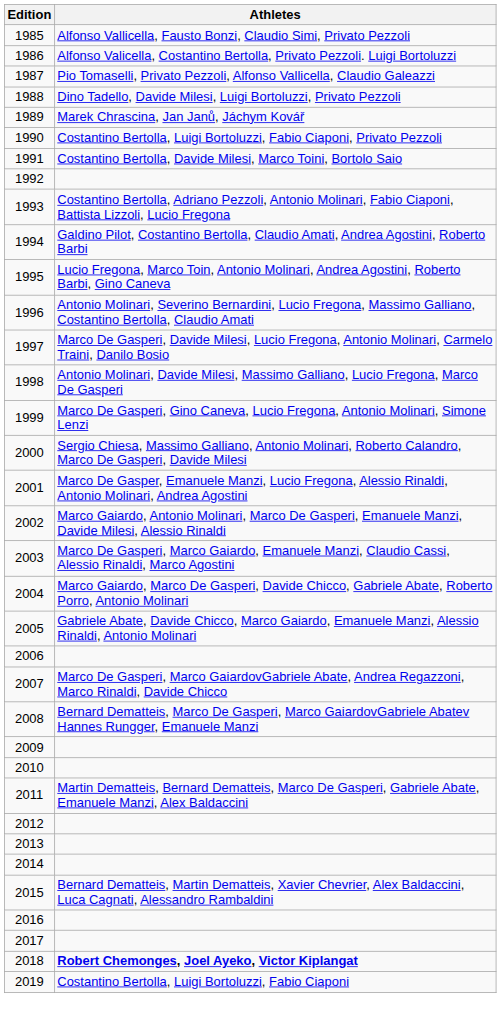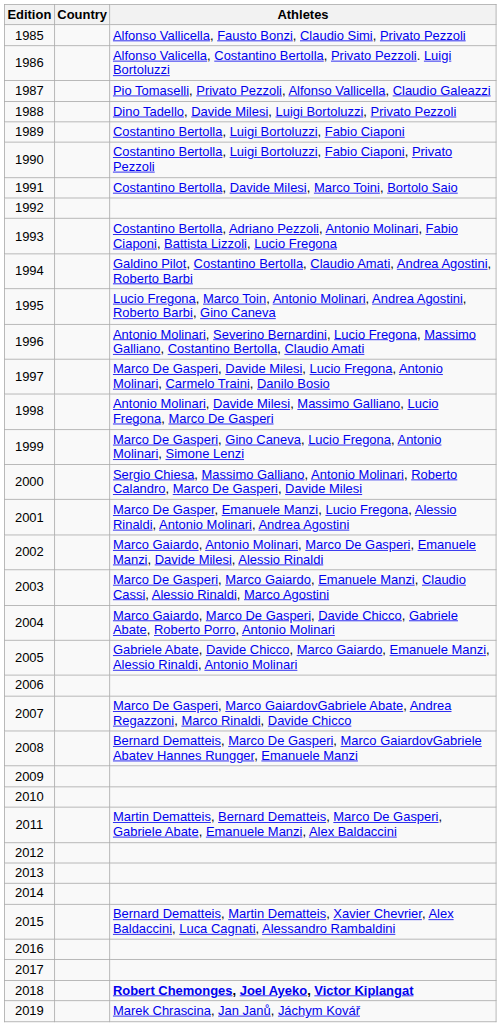 <table class=wikitable>
 <tr>
 <th>Edition</th>
+<th>Country</th>
 <th>Athletes</th>
 </tr>
 <tr>
 <td align=center>1985</td>
+<td></td>
 <td><a href='#'>Alfonso Vallicella</a>, <a href='#'>Fausto Bonzi</a>, <a href='#'>Claudio Simi</a>, <a href='#'>Privato Pezzoli</a></td>
 </tr>
 <tr>
 <td align=center>1986</td>
+<td></td>
 <td><a href='#'>Alfonso Valicella</a>, <a href='#'>Costantino Bertolla</a>, <a href='#'>Privato Pezzoli</a>. <a href='#'>Luigi Bortoluzzi</a></td>
 </tr>
 <tr>
 <td align=center>1987</td>
+<td></td>
 <td><a href='#'>Pio Tomaselli</a>, <a href='#'>Privato Pezzoli</a>, <a href='#'>Alfonso Vallicella</a>, <a href='#'>Claudio Galeazzi</a></td>
 </tr>
 <tr>
 <td align=center>1988</td>
+<td></td>
 <td><a href='#'>Dino Tadello</a>, <a href='#'>Davide Milesi</a>, <a href='#'>Luigi Bortoluzzi</a>, <a href='#'>Privato Pezzoli</a></td>
 </tr>
 <tr>
 <td align=center>1989</td>
-<td><a href='#'>Marek Chrascina</a>, <a href='#'>Jan Janů</a>, <a href='#'>Jáchym Kovář</a></td>
+<td></td>
+<td><a href='#'>Costantino Bertolla</a>, <a href='#'>Luigi Bortoluzzi</a>, <a href='#'>Fabio Ciaponi</a></td>
 </tr>
 <tr>
 <td align=center>1990</td>
+<td></td>
 <td><a href='#'>Costantino Bertolla</a>, <a href='#'>Luigi Bortoluzzi</a>, <a href='#'>Fabio Ciaponi</a>, <a href='#'>Privato Pezzoli</a></td>
 </tr>
 <tr>
 <td align=center>1991</td>
+<td></td>
 <td><a href='#'>Costantino Bertolla</a>, <a href='#'>Davide Milesi</a>, <a href='#'>Marco Toini</a>, <a href='#'>Bortolo Saio</a></td>
 </tr>
 <tr>
 <td align=center>1992</td>
 <td></td>
+<td></td>
 </tr>
 <tr>
 <td align=center>1993</td>
+<td></td>
 <td><a href='#'>Costantino Bertolla</a>, <a href='#'>Adriano Pezzoli</a>, <a href='#'>Antonio Molinari</a>, <a href='#'>Fabio Ciaponi</a>, <a href='#'>Battista Lizzoli</a>, <a href='#'>Lucio Fregona</a></td>
 </tr>
 <tr>
 <td align=center>1994</td>
+<td></td>
 <td><a href='#'>Galdino Pilot</a>, <a href='#'>Costantino Bertolla</a>, <a href='#'>Claudio Amati</a>, <a href='#'>Andrea Agostini</a>, <a href='#'>Roberto Barbi</a></td>
 </tr>
 <tr>
 <td align=center>1995</td>
+<td></td>
 <td><a href='#'>Lucio Fregona</a>, <a href='#'>Marco Toin</a>, <a href='#'>Antonio Molinari</a>, <a href='#'>Andrea Agostini</a>, <a href='#'>Roberto Barbi</a>, <a href='#'>Gino Caneva</a></td>
 </tr>
 <tr>
 <td align=center>1996</td>
+<td></td>
 <td><a href='#'>Antonio Molinari</a>, <a href='#'>Severino Bernardini</a>, <a href='#'>Lucio Fregona</a>, <a href='#'>Massimo Galliano</a>, <a href='#'>Costantino Bertolla</a>, <a href='#'>Claudio Amati</a></td>
 </tr>
 <tr>
 <td align=center>1997</td>
+<td></td>
 <td><a href='#'>Marco De Gasperi</a>, <a href='#'>Davide Milesi</a>, <a href='#'>Lucio Fregona</a>, <a href='#'>Antonio Molinari</a>, <a href='#'>Carmelo Traini</a>, <a href='#'>Danilo Bosio</a></td>
 </tr>
 <tr>
 <td align=center>1998</td>
+<td></td>
 <td><a href='#'>Antonio Molinari</a>, <a href='#'>Davide Milesi</a>, <a href='#'>Massimo Galliano</a>, <a href='#'>Lucio Fregona</a>, <a href='#'>Marco De Gasperi</a></td>
 </tr>
 <tr>
 <td align=center>1999</td>
+<td></td>
 <td><a href='#'>Marco De Gasperi</a>, <a href='#'>Gino Caneva</a>, <a href='#'>Lucio Fregona</a>, <a href='#'>Antonio Molinari</a>, <a href='#'>Simone Lenzi</a></td>
 </tr>
 <tr>
 <td align=center>2000</td>
+<td></td>
 <td><a href='#'>Sergio Chiesa</a>, <a href='#'>Massimo Galliano</a>, <a href='#'>Antonio Molinari</a>, <a href='#'>Roberto Calandro</a>, <a href='#'>Marco De Gasperi</a>, <a href='#'>Davide Milesi</a></td>
 </tr>
 <tr>
 <td align=center>2001</td>
+<td></td>
 <td><a href='#'>Marco De Gasper</a>, <a href='#'>Emanuele Manzi</a>, <a href='#'>Lucio Fregona</a>, <a href='#'>Alessio Rinaldi</a>, <a href='#'>Antonio Molinari</a>, <a href='#'>Andrea Agostini</a></td>
 </tr>
 <tr>
 <td align=center>2002</td>
+<td></td>
 <td><a href='#'>Marco Gaiardo</a>, <a href='#'>Antonio Molinari</a>, <a href='#'>Marco De Gasperi</a>, <a href='#'>Emanuele Manzi</a>, <a href='#'>Davide Milesi</a>, <a href='#'>Alessio Rinaldi</a></td>
 </tr>
 <tr>
 <td align=center>2003</td>
+<td></td>
 <td><a href='#'>Marco De Gasperi</a>, <a href='#'>Marco Gaiardo</a>, <a href='#'>Emanuele Manzi</a>, <a href='#'>Claudio Cassi</a>, <a href='#'>Alessio Rinaldi</a>, <a href='#'>Marco Agostini</a></td>
 </tr>
 <tr>
 <td align=center>2004</td>
+<td></td>
 <td><a href='#'>Marco Gaiardo</a>, <a href='#'>Marco De Gasperi</a>, <a href='#'>Davide Chicco</a>, <a href='#'>Gabriele Abate</a>, <a href='#'>Roberto Porro</a>, <a href='#'>Antonio Molinari</a></td>
 </tr>
 <tr>
 <td align=center>2005</td>
+<td></td>
 <td><a href='#'>Gabriele Abate</a>, <a href='#'>Davide Chicco</a>, <a href='#'>Marco Gaiardo</a>, <a href='#'>Emanuele Manzi</a>, <a href='#'>Alessio Rinaldi</a>, <a href='#'>Antonio Molinari</a></td>
 </tr>
 <tr>
 <td align=center>2006</td>
 <td></td>
+<td></td>
 </tr>
 <tr>
 <td align=center>2007</td>
+<td></td>
 <td><a href='#'>Marco De Gasperi</a>, <a href='#'>Marco GaiardovGabriele Abate</a>, <a href='#'>Andrea Regazzoni</a>, <a href='#'>Marco Rinaldi</a>, <a href='#'>Davide Chicco</a></td>
 </tr>
 <tr>
 <td align=center>2008</td>
+<td></td>
 <td><a href='#'>Bernard Dematteis</a>, <a href='#'>Marco De Gasperi</a>, <a href='#'>Marco GaiardovGabriele Abatev Hannes Rungger</a>, <a href='#'>Emanuele Manzi</a></td>
 </tr>
 <tr>
 <td align=center>2009</td>
 <td></td>
+<td></td>
 </tr>
 <tr>
 <td align=center>2010</td>
 <td></td>
+<td></td>
 </tr>
 <tr>
 <td align=center>2011</td>
+<td></td>
 <td><a href='#'>Martin Dematteis</a>, <a href='#'>Bernard Dematteis</a>, <a href='#'>Marco De Gasperi</a>, <a href='#'>Gabriele Abate</a>, <a href='#'>Emanuele Manzi</a>, <a href='#'>Alex Baldaccini</a></td>
 </tr>
 <tr>
 <td align=center>2012</td>
 <td></td>
+<td></td>
 </tr>
 <tr>
 <td align=center>2013</td>
+<td></td>
 <td></td>
 </tr>
 <tr>
 <td align=center>2014</td>
 <td></td>
+<td></td>
 </tr>
 <tr>
 <td align=center>2015</td>
+<td></td>
 <td><a href='#'>Bernard Dematteis</a>, <a href='#'>Martin Dematteis</a>, <a href='#'>Xavier Chevrier</a>, <a href='#'>Alex Baldaccini</a>, <a href='#'>Luca Cagnati</a>, <a href='#'>Alessandro Rambaldini</a></td>
 </tr>
 <tr>
 <td align=center>2016</td>
 <td></td>
+<td></td>
 </tr>
 <tr>
 <td align=center>2017</td>
 <td></td>
+<td></td>
 </tr>
 <tr>
 <td align=center>2018</td>
+<td></td>
 <td><strong><a href='#'>Robert Chemonges</a>, <a href='#'>Joel Ayeko</a>, <a href='#'>Victor Kiplangat</a></strong></td>
 </tr>
 <tr>
 <td align=center>2019</td>
-<td><a href='#'>Costantino Bertolla</a>, <a href='#'>Luigi Bortoluzzi</a>, <a href='#'>Fabio Ciaponi</a></td>
+<td></td>
+<td><a href='#'>Marek Chrascina</a>, <a href='#'>Jan Janů</a>, <a href='#'>Jáchym Kovář</a></td>
 </tr>
 </table>
